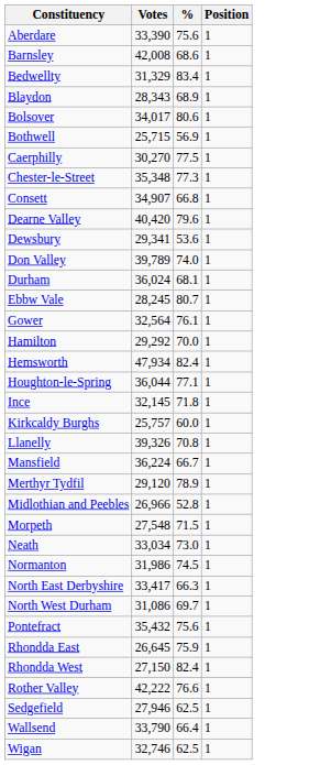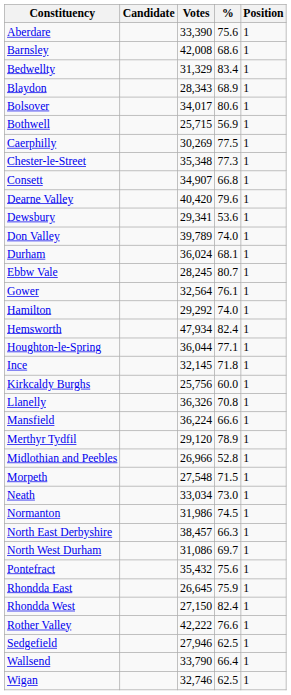 <table class="wikitable sortable">
 <tr>
 <th>Constituency</th>
+<th>Candidate</th>
 <th>Votes</th>
 <th>%</th>
 <th>Position</th>
 </tr>
 <tr>
 <td><a href='#'>Aberdare</a></td>
+<td></td>
 <td>33,390</td>
 <td>75.6</td>
 <td>1</td>
 </tr>
 <tr>
 <td><a href='#'>Barnsley</a></td>
+<td></td>
 <td>42,008</td>
 <td>68.6</td>
 <td>1</td>
 </tr>
 <tr>
 <td><a href='#'>Bedwellty</a></td>
+<td></td>
 <td>31,329</td>
 <td>83.4</td>
 <td>1</td>
 </tr>
 <tr>
 <td><a href='#'>Blaydon</a></td>
+<td></td>
 <td>28,343</td>
 <td>68.9</td>
 <td>1</td>
 </tr>
 <tr>
 <td><a href='#'>Bolsover</a></td>
+<td></td>
 <td>34,017</td>
 <td>80.6</td>
 <td>1</td>
 </tr>
 <tr>
 <td><a href='#'>Bothwell</a></td>
+<td></td>
 <td>25,715</td>
 <td>56.9</td>
 <td>1</td>
 </tr>
 <tr>
 <td><a href='#'>Caerphilly</a></td>
-<td>30,270</td>
+<td></td>
+<td>30,269</td>
 <td>77.5</td>
 <td>1</td>
 </tr>
 <tr>
 <td><a href='#'>Chester-le-Street</a></td>
+<td></td>
 <td>35,348</td>
 <td>77.3</td>
 <td>1</td>
 </tr>
 <tr>
 <td><a href='#'>Consett</a></td>
+<td></td>
 <td>34,907</td>
 <td>66.8</td>
 <td>1</td>
 </tr>
 <tr>
 <td><a href='#'>Dearne Valley</a></td>
+<td></td>
 <td>40,420</td>
 <td>79.6</td>
 <td>1</td>
 </tr>
 <tr>
 <td><a href='#'>Dewsbury</a></td>
+<td></td>
 <td>29,341</td>
 <td>53.6</td>
 <td>1</td>
 </tr>
 <tr>
 <td><a href='#'>Don Valley</a></td>
+<td></td>
 <td>39,789</td>
 <td>74.0</td>
 <td>1</td>
 </tr>
 <tr>
 <td><a href='#'>Durham</a></td>
+<td></td>
 <td>36,024</td>
 <td>68.1</td>
 <td>1</td>
 </tr>
 <tr>
 <td><a href='#'>Ebbw Vale</a></td>
+<td></td>
 <td>28,245</td>
 <td>80.7</td>
 <td>1</td>
 </tr>
 <tr>
 <td><a href='#'>Gower</a></td>
+<td></td>
 <td>32,564</td>
 <td>76.1</td>
 <td>1</td>
 </tr>
 <tr>
 <td><a href='#'>Hamilton</a></td>
+<td></td>
 <td>29,292</td>
-<td>70.0</td>
+<td>74.0</td>
 <td>1</td>
 </tr>
 <tr>
 <td><a href='#'>Hemsworth</a></td>
+<td></td>
 <td>47,934</td>
 <td>82.4</td>
 <td>1</td>
 </tr>
 <tr>
 <td><a href='#'>Houghton-le-Spring</a></td>
+<td></td>
 <td>36,044</td>
 <td>77.1</td>
 <td>1</td>
 </tr>
 <tr>
 <td><a href='#'>Ince</a></td>
+<td></td>
 <td>32,145</td>
 <td>71.8</td>
 <td>1</td>
 </tr>
 <tr>
 <td><a href='#'>Kirkcaldy Burghs</a></td>
-<td>25,757</td>
+<td></td>
+<td>25,756</td>
 <td>60.0</td>
 <td>1</td>
 </tr>
 <tr>
 <td><a href='#'>Llanelly</a></td>
-<td>39,326</td>
+<td></td>
+<td>36,326</td>
 <td>70.8</td>
 <td>1</td>
 </tr>
 <tr>
 <td><a href='#'>Mansfield</a></td>
+<td></td>
 <td>36,224</td>
-<td>66.7</td>
+<td>66.6</td>
 <td>1</td>
 </tr>
 <tr>
 <td><a href='#'>Merthyr Tydfil</a></td>
+<td></td>
 <td>29,120</td>
 <td>78.9</td>
 <td>1</td>
 </tr>
 <tr>
 <td><a href='#'>Midlothian and Peebles</a></td>
+<td></td>
 <td>26,966</td>
 <td>52.8</td>
 <td>1</td>
 </tr>
 <tr>
 <td><a href='#'>Morpeth</a></td>
+<td></td>
 <td>27,548</td>
 <td>71.5</td>
 <td>1</td>
 </tr>
 <tr>
 <td><a href='#'>Neath</a></td>
+<td></td>
 <td>33,034</td>
 <td>73.0</td>
 <td>1</td>
 </tr>
 <tr>
 <td><a href='#'>Normanton</a></td>
+<td></td>
 <td>31,986</td>
 <td>74.5</td>
 <td>1</td>
 </tr>
 <tr>
 <td><a href='#'>North East Derbyshire</a></td>
-<td>33,417</td>
+<td></td>
+<td>38,457</td>
 <td>66.3</td>
 <td>1</td>
 </tr>
 <tr>
 <td><a href='#'>North West Durham</a></td>
+<td></td>
 <td>31,086</td>
 <td>69.7</td>
 <td>1</td>
 </tr>
 <tr>
 <td><a href='#'>Pontefract</a></td>
+<td></td>
 <td>35,432</td>
 <td>75.6</td>
 <td>1</td>
 </tr>
 <tr>
 <td><a href='#'>Rhondda East</a></td>
+<td></td>
 <td>26,645</td>
 <td>75.9</td>
 <td>1</td>
 </tr>
 <tr>
 <td><a href='#'>Rhondda West</a></td>
+<td></td>
 <td>27,150</td>
 <td>82.4</td>
 <td>1</td>
 </tr>
 <tr>
 <td><a href='#'>Rother Valley</a></td>
+<td></td>
 <td>42,222</td>
 <td>76.6</td>
 <td>1</td>
 </tr>
 <tr>
 <td><a href='#'>Sedgefield</a></td>
+<td></td>
 <td>27,946</td>
 <td>62.5</td>
 <td>1</td>
 </tr>
 <tr>
 <td><a href='#'>Wallsend</a></td>
+<td></td>
 <td>33,790</td>
 <td>66.4</td>
 <td>1</td>
 </tr>
 <tr>
 <td><a href='#'>Wigan</a></td>
+<td></td>
 <td>32,746</td>
 <td>62.5</td>
 <td>1</td>
 </tr>
 </table>
